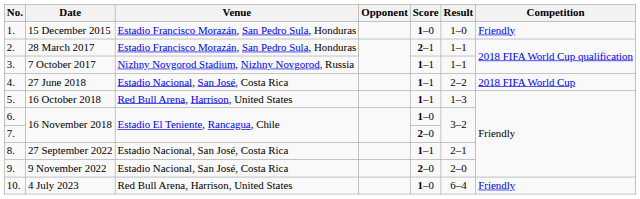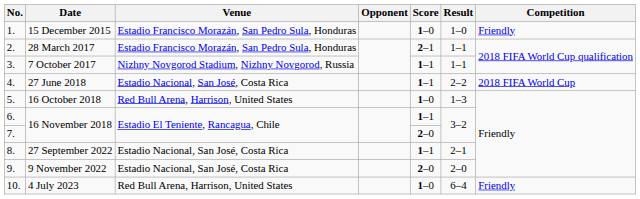 <table class="wikitable">
 <tr>
 <th>No.</th>
 <th>Date</th>
 <th>Venue</th>
 <th>Opponent</th>
 <th>Score</th>
 <th>Result</th>
 <th>Competition</th>
 </tr>
 <tr>
 <td>1.</td>
 <td>15 December 2015</td>
 <td><a href='#'>Estadio Francisco Morazán</a>, <a href='#'>San Pedro Sula</a>, Honduras</td>
 <td></td>
 <td align=center><strong>1</strong>–0</td>
 <td align=center>1–0</td>
 <td><a href='#'>Friendly</a></td>
 </tr>
 <tr>
 <td>2.</td>
 <td>28 March 2017</td>
 <td><a href='#'>Estadio Francisco Morazán</a>, <a href='#'>San Pedro Sula</a>, Honduras</td>
 <td rowspan=2></td>
 <td align=center><strong>2</strong>–1</td>
 <td align=center>1–1</td>
 <td rowspan=2><a href='#'>2018 FIFA World Cup qualification</a></td>
 </tr>
 <tr>
 <td>3.</td>
 <td>7 October 2017</td>
 <td><a href='#'>Nizhny Novgorod Stadium</a>, <a href='#'>Nizhny Novgorod</a>, Russia</td>
 <td align=center><strong>1</strong>–1</td>
 <td align=center>1–1</td>
 </tr>
 <tr>
 <td>4.</td>
 <td>27 June 2018</td>
 <td><a href='#'>Estadio Nacional</a>, <a href='#'>San José</a>, Costa Rica</td>
 <td></td>
 <td align=center><strong>1</strong>–1</td>
 <td align=center>2–2</td>
 <td><a href='#'>2018 FIFA World Cup</a></td>
 </tr>
 <tr>
 <td>5.</td>
 <td>16 October 2018</td>
 <td><a href='#'>Red Bull Arena</a>, <a href='#'>Harrison</a>, United States</td>
 <td></td>
-<td align=center><strong>1</strong>–1</td>
+<td align=center><strong>1</strong>–0</td>
 <td align=center>1–3</td>
 <td rowspan=5>Friendly</td>
 </tr>
 <tr>
 <td>6.</td>
 <td rowspan=2>16 November 2018</td>
 <td rowspan=2><a href='#'>Estadio El Teniente</a>, <a href='#'>Rancagua</a>, Chile</td>
 <td rowspan="2"></td>
-<td align=center><strong>1</strong>–0</td>
+<td align=center><strong>1</strong>–1</td>
 <td rowspan=2 align=center>3–2</td>
 </tr>
 <tr>
 <td>7.</td>
 <td align=center><strong>2</strong>–0</td>
 </tr>
 <tr>
 <td>8.</td>
 <td>27 September 2022</td>
 <td>Estadio Nacional, San José, Costa Rica</td>
 <td></td>
 <td align=center><strong>1</strong>–1</td>
 <td align=center>2–1</td>
 </tr>
 <tr>
 <td>9.</td>
 <td>9 November 2022</td>
 <td>Estadio Nacional, San José, Costa Rica</td>
 <td></td>
 <td align=center><strong>2</strong>–0</td>
 <td align=center>2–0</td>
 </tr>
 <tr>
 <td>10.</td>
 <td>4 July 2023</td>
 <td>Red Bull Arena, Harrison, United States</td>
 <td></td>
 <td align=center><strong>1</strong>–0</td>
 <td align=center>6–4</td>
 <td><a href='#'>Friendly</a></td>
 </tr>
 </table>
